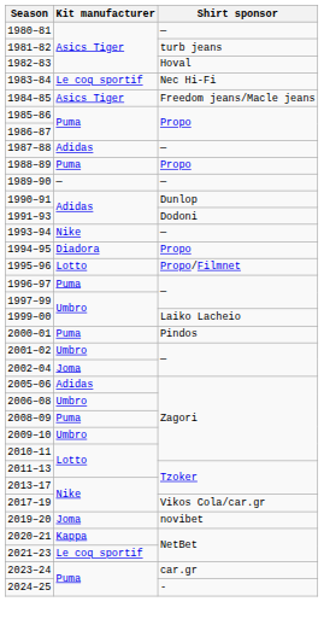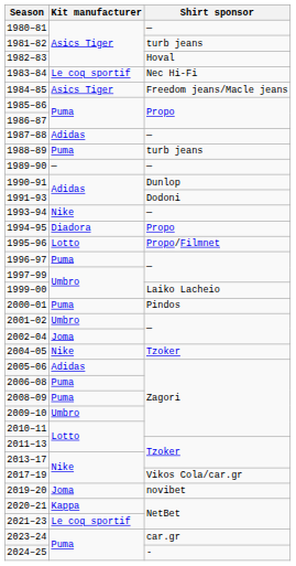 <table class="wikitable">
 <tr>
 <th>Season</th>
 <th>Kit manufacturer</th>
 <th>Shirt sponsor</th>
 </tr>
 <tr>
 <td>1980–81</td>
 <td rowspan="3"><a href='#'>Asics Tiger</a></td>
 <td>—</td>
 </tr>
 <tr>
 <td>1981–82</td>
 <td>turb jeans</td>
 </tr>
 <tr>
 <td>1982–83</td>
 <td>Hoval</td>
 </tr>
 <tr>
 <td>1983–84</td>
 <td><a href='#'>Le coq sportif</a></td>
 <td>Nec Hi-Fi</td>
 </tr>
 <tr>
 <td>1984–85</td>
 <td><a href='#'>Asics Tiger</a></td>
 <td>Freedom jeans/Macle jeans</td>
 </tr>
 <tr>
 <td>1985–86</td>
 <td rowspan="2"><a href='#'>Puma</a></td>
 <td rowspan="2"><a href='#'>Propo</a></td>
 </tr>
 <tr>
 <td>1986–87</td>
 </tr>
 <tr>
 <td>1987–88</td>
 <td><a href='#'>Adidas</a></td>
 <td>—</td>
 </tr>
 <tr>
 <td>1988–89</td>
 <td><a href='#'>Puma</a></td>
-<td><a href='#'>Propo</a></td>
+<td>turb jeans</td>
 </tr>
 <tr>
 <td>1989–90</td>
 <td>—</td>
 <td>—</td>
 </tr>
 <tr>
 <td>1990–91</td>
 <td rowspan="2"><a href='#'>Adidas</a></td>
 <td>Dunlop</td>
 </tr>
 <tr>
 <td>1991–93</td>
 <td>Dodoni</td>
 </tr>
 <tr>
 <td>1993–94</td>
 <td><a href='#'>Nike</a></td>
 <td>—</td>
 </tr>
 <tr>
 <td>1994–95</td>
 <td><a href='#'>Diadora</a></td>
 <td><a href='#'>Propo</a></td>
 </tr>
 <tr>
 <td>1995–96</td>
 <td><a href='#'>Lotto</a></td>
 <td><a href='#'>Propo</a>/<a href='#'>Filmnet</a></td>
 </tr>
 <tr>
 <td>1996–97</td>
 <td><a href='#'>Puma</a></td>
 <td rowspan="2">—</td>
 </tr>
 <tr>
 <td>1997–99</td>
 <td rowspan="2"><a href='#'>Umbro</a></td>
 </tr>
 <tr>
 <td>1999–00</td>
 <td>Laiko Lacheio</td>
 </tr>
 <tr>
 <td>2000–01</td>
 <td><a href='#'>Puma</a></td>
 <td>Pindos</td>
 </tr>
 <tr>
 <td>2001–02</td>
 <td><a href='#'>Umbro</a></td>
 <td rowspan="2">—</td>
 </tr>
 <tr>
 <td>2002–04</td>
 <td><a href='#'>Joma</a></td>
 </tr>
 <tr>
+<td>2004–05</td>
+<td><a href='#'>Nike</a></td>
+<td><a href='#'>Tzoker</a></td>
+</tr>
+<tr>
 <td>2005–06</td>
 <td><a href='#'>Adidas</a></td>
 <td rowspan="5">Zagori</td>
 </tr>
 <tr>
 <td>2006–08</td>
-<td><a href='#'>Umbro</a></td>
+<td><a href='#'>Puma</a></td>
 </tr>
 <tr>
 <td>2008–09</td>
 <td><a href='#'>Puma</a></td>
 </tr>
 <tr>
 <td>2009–10</td>
 <td><a href='#'>Umbro</a></td>
 </tr>
 <tr>
 <td>2010–11</td>
 <td rowspan="2"><a href='#'>Lotto</a></td>
 </tr>
 <tr>
 <td>2011–13</td>
 <td rowspan="2"><a href='#'>Tzoker</a></td>
 </tr>
 <tr>
 <td>2013–17</td>
 <td rowspan="2"><a href='#'>Nike</a></td>
 </tr>
 <tr>
 <td>2017–19</td>
 <td>Vikos Cola/car.gr</td>
 </tr>
 <tr>
 <td>2019–20</td>
 <td><a href='#'>Joma</a></td>
 <td>novibet</td>
 </tr>
 <tr>
 <td>2020–21</td>
 <td><a href='#'>Kappa</a></td>
 <td rowspan="2">NetBet</td>
 </tr>
 <tr>
 <td>2021–23</td>
 <td><a href='#'>Le coq sportif</a></td>
 </tr>
 <tr>
 <td>2023–24</td>
 <td rowspan="2"><a href='#'>Puma</a></td>
 <td>car.gr</td>
 </tr>
 <tr>
 <td>2024–25</td>
 <td>-</td>
 </tr>
 </table>
